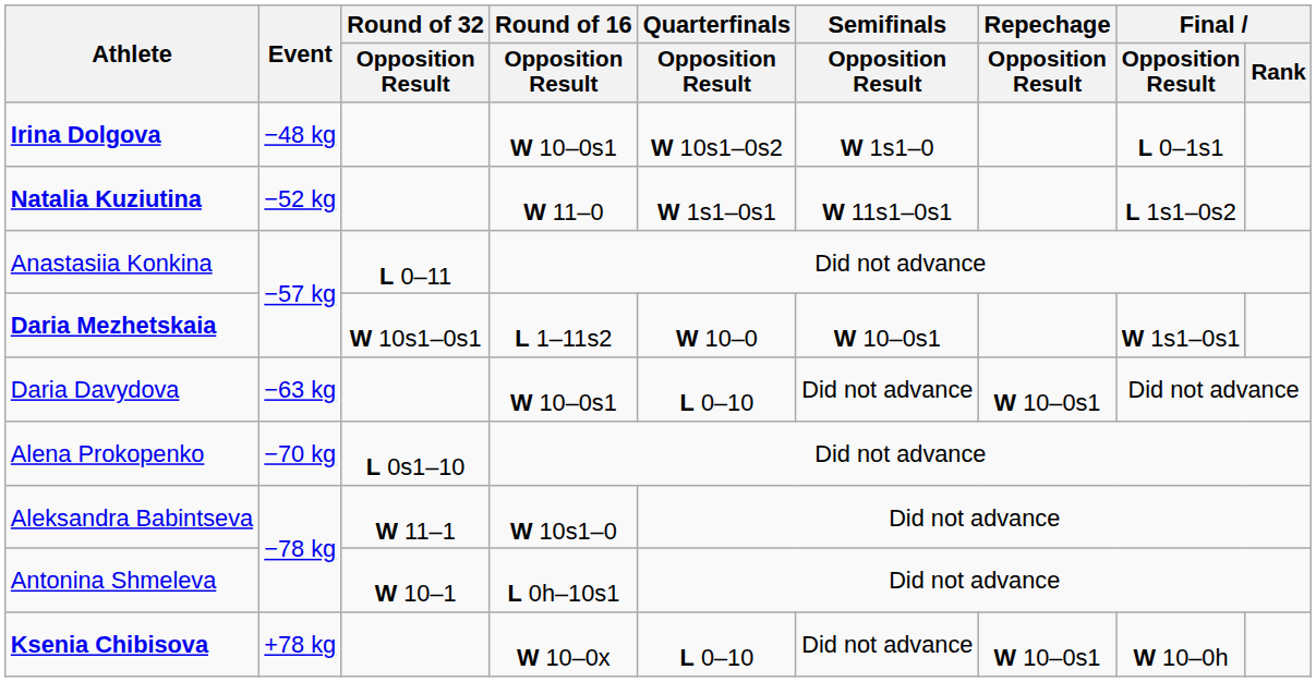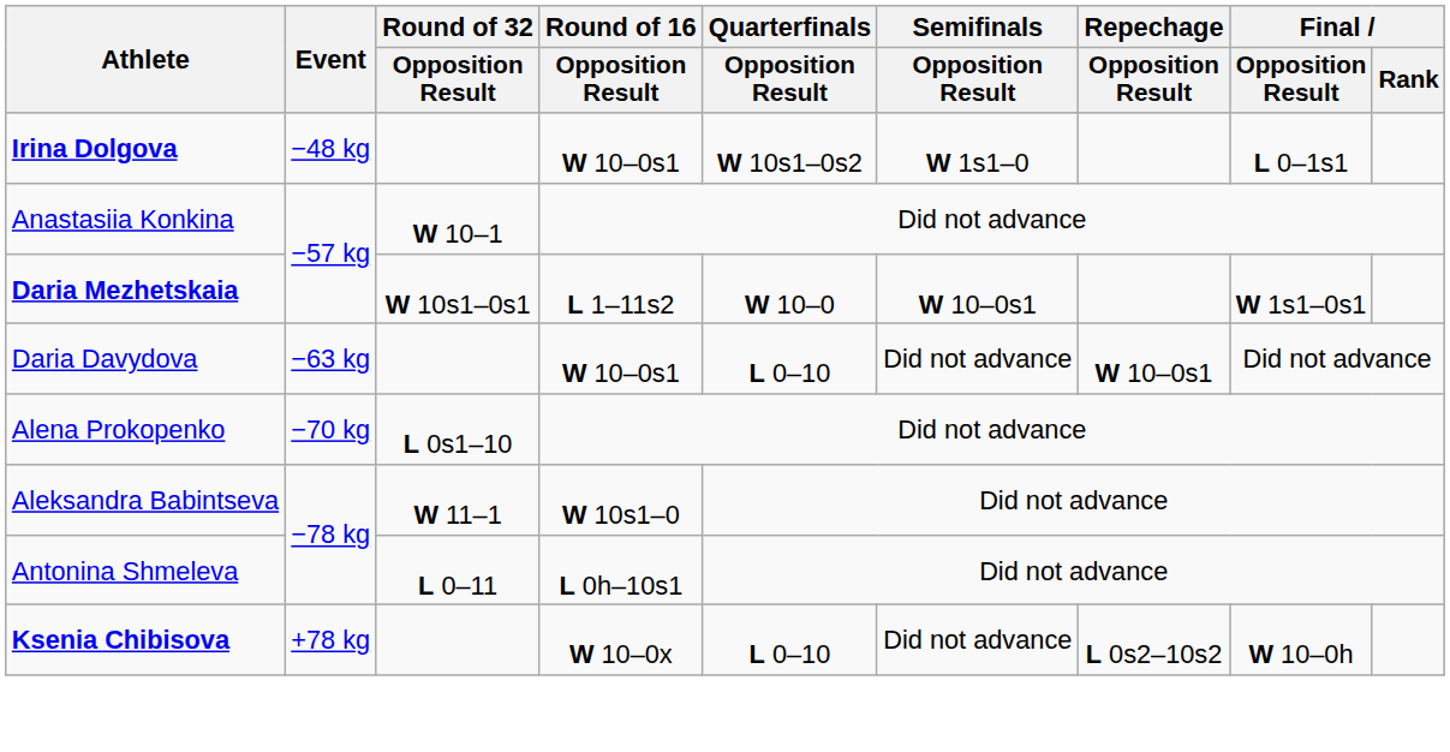 <table class="wikitable" style="text-align:center; font-size:90%">
 <tr>
 <th rowspan=2>Athlete</th>
 <th rowspan=2>Event</th>
 <th>Round of 32</th>
 <th>Round of 16</th>
 <th>Quarterfinals</th>
 <th>Semifinals</th>
 <th>Repechage</th>
 <th colspan=2>Final / </th>
 </tr>
 <tr style="font-size:95%">
 <th>Opposition<br>Result</th>
 <th>Opposition<br>Result</th>
 <th>Opposition<br>Result</th>
 <th>Opposition<br>Result</th>
 <th>Opposition<br>Result</th>
 <th>Opposition<br>Result</th>
 <th>Rank</th>
 </tr>
 <tr>
 <td align=left><strong><a href='#'>Irina Dolgova</a></strong></td>
 <td align=left><a href='#'>−48 kg</a></td>
 <td></td>
 <td><br><strong>W</strong> 10–0s1</td>
 <td><br><strong>W</strong> 10s1–0s2</td>
 <td><br><strong>W</strong> 1s1–0</td>
 <td></td>
 <td><br><strong>L</strong> 0–1s1</td>
 <td></td>
 </tr>
 <tr>
-<td align=left><strong><a href='#'>Natalia Kuziutina</a></strong></td>
-<td align=left><a href='#'>−52 kg</a></td>
-<td></td>
-<td><br><strong>W</strong> 11–0</td>
-<td><br><strong>W</strong> 1s1–0s1</td>
-<td><br><strong>W</strong> 11s1–0s1</td>
-<td></td>
-<td><br><strong>L</strong> 1s1–0s2</td>
-<td></td>
-</tr>
-<tr>
 <td align=left><a href='#'>Anastasiia Konkina</a></td>
 <td rowspan=2 align=left><a href='#'>−57 kg</a></td>
-<td><br><strong>L</strong> 0–11</td>
+<td><br><strong>W</strong> 10–1</td>
 <td colspan=6>Did not advance</td>
 </tr>
 <tr>
 <td align=left><strong><a href='#'>Daria Mezhetskaia</a></strong></td>
 <td><br><strong>W</strong> 10s1–0s1</td>
 <td><br><strong>L</strong> 1–11s2</td>
 <td><br><strong>W</strong> 10–0</td>
 <td><br><strong>W</strong> 10–0s1</td>
 <td></td>
 <td><br><strong>W</strong> 1s1–0s1</td>
 <td></td>
 </tr>
 <tr>
 <td align=left><a href='#'>Daria Davydova</a></td>
 <td align=left><a href='#'>−63 kg</a></td>
 <td></td>
 <td><br><strong>W</strong> 10–0s1</td>
 <td><br><strong>L</strong> 0–10</td>
 <td>Did not advance</td>
 <td><br><strong>W</strong> 10–0s1</td>
 <td colspan=2>Did not advance</td>
 </tr>
 <tr>
 <td align=left><a href='#'>Alena Prokopenko</a></td>
 <td align=left><a href='#'>−70 kg</a></td>
 <td><br><strong>L</strong> 0s1–10</td>
 <td colspan=6>Did not advance</td>
 </tr>
 <tr>
 <td align=left><a href='#'>Aleksandra Babintseva</a></td>
 <td rowspan=2 align=left><a href='#'>−78 kg</a></td>
 <td><br><strong>W</strong> 11–1</td>
 <td><br><strong>W</strong> 10s1–0</td>
 <td colspan=5>Did not advance</td>
 </tr>
 <tr>
 <td align=left><a href='#'>Antonina Shmeleva</a></td>
-<td><br><strong>W</strong> 10–1</td>
+<td><br><strong>L</strong> 0–11</td>
 <td><br><strong>L</strong> 0h–10s1</td>
 <td colspan=5>Did not advance</td>
 </tr>
 <tr>
 <td align=left><strong><a href='#'>Ksenia Chibisova</a></strong></td>
 <td align=left><a href='#'>+78 kg</a></td>
 <td></td>
 <td><br><strong>W</strong> 10–0x</td>
 <td><br><strong>L</strong> 0–10</td>
 <td>Did not advance</td>
-<td><br><strong>W</strong> 10–0s1</td>
+<td><br><strong>L</strong> 0s2–10s2</td>
 <td><br><strong>W</strong> 10–0h</td>
 <td></td>
 </tr>
 </table>
